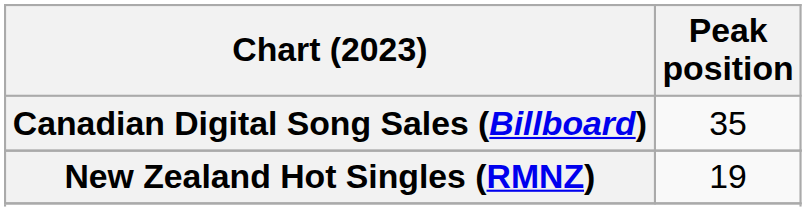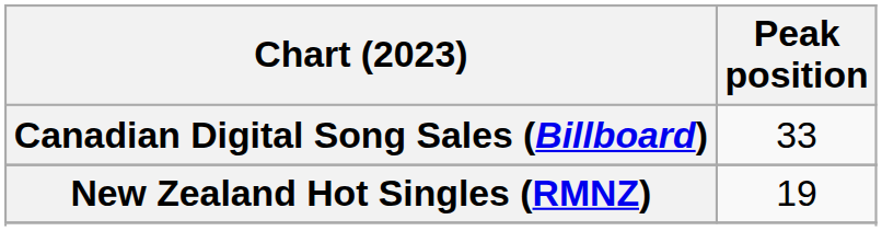 <table class="wikitable sortable plainrowheaders" style="text-align:center">
 <tr>
 <th scope="col">Chart (2023)</th>
 <th scope="col">Peak<br>position</th>
 </tr>
 <tr>
 <th scope="row">Canadian Digital Song Sales (<em><a href='#'>Billboard</a></em>)</th>
-<td>35</td>
+<td>33</td>
 </tr>
 <tr>
 </tr>
 <tr>
 <th scope="row">New Zealand Hot Singles (<a href='#'>RMNZ</a>)</th>
 <td>19</td>
 </tr>
 <tr>
 </tr>
 <tr>
 </tr>
 </table>
